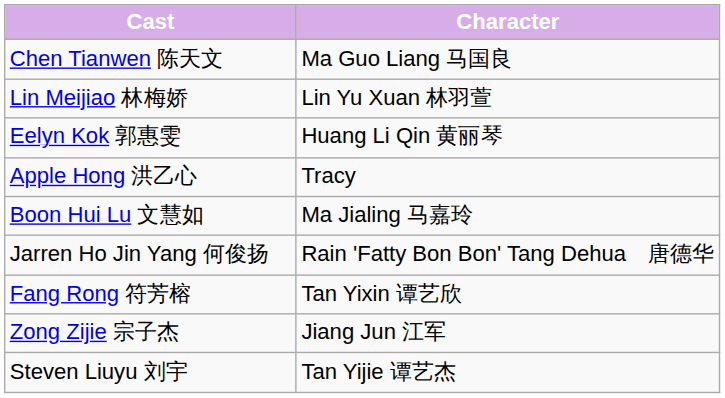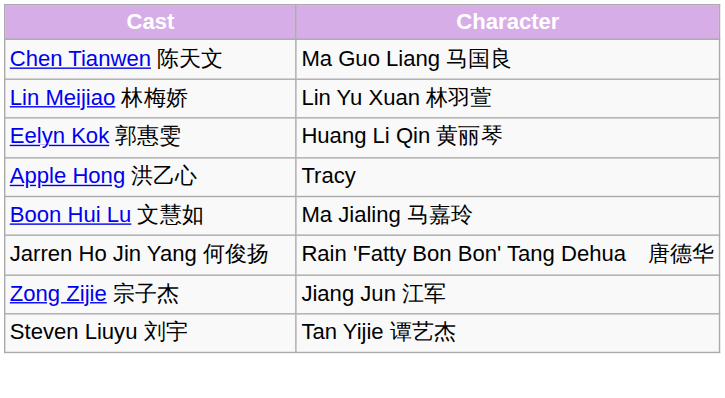 <table class="wikitable">
 <tr>
 <th style="background:#d7ade8; color:white">Cast</th>
 <th style="background:#d7ade8; color:white">Character</th>
 </tr>
 <tr>
 <td><a href='#'>Chen Tianwen</a> 陈天文</td>
 <td>Ma Guo Liang 马国良</td>
 </tr>
 <tr>
 <td><a href='#'>Lin Meijiao</a> 林梅娇</td>
 <td>Lin Yu Xuan 林羽萱</td>
 </tr>
 <tr>
 <td><a href='#'>Eelyn Kok</a> 郭惠雯</td>
 <td>Huang Li Qin 黄丽琴</td>
 </tr>
 <tr>
 <td><a href='#'>Apple Hong</a> 洪乙心</td>
 <td>Tracy</td>
 </tr>
 <tr>
 <td><a href='#'>Boon Hui Lu</a> 文慧如</td>
 <td>Ma Jialing 马嘉玲</td>
 </tr>
 <tr>
 <td>Jarren Ho Jin Yang 何俊扬　</td>
 <td>Rain 'Fatty Bon Bon' Tang Dehua　唐德华</td>
 </tr>
 <tr>
-<td><a href='#'>Fang Rong</a> 符芳榕</td>
-<td>Tan Yixin 谭艺欣</td>
-</tr>
-<tr>
 <td><a href='#'>Zong Zijie</a> 宗子杰</td>
 <td>Jiang Jun 江军</td>
 </tr>
 <tr>
 <td>Steven Liuyu 刘宇</td>
 <td>Tan Yijie 谭艺杰</td>
 </tr>
 </table>
